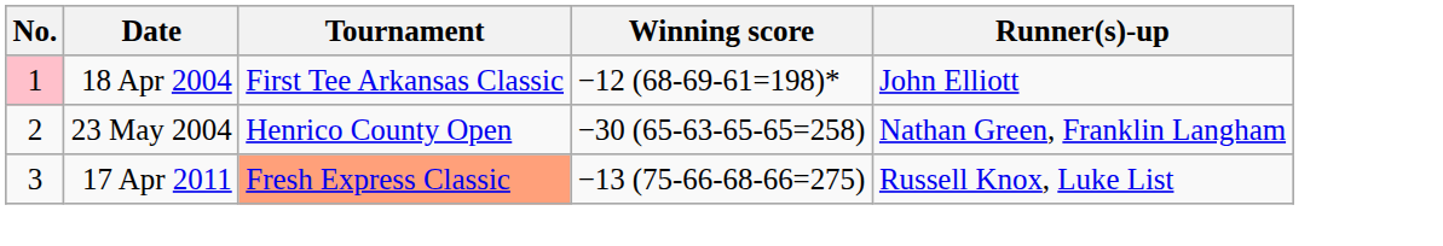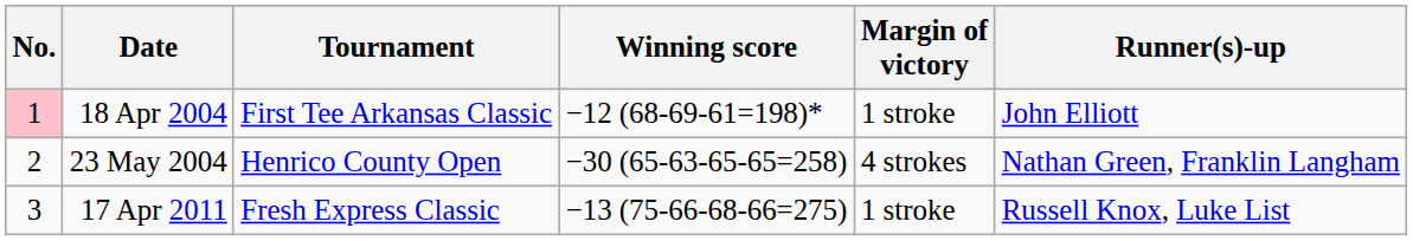 <table class="wikitable" style="font-size:95%;">
 <tr>
 <th>No.</th>
 <th>Date</th>
 <th>Tournament</th>
 <th>Winning score</th>
+<th>Margin of<br>victory</th>
 <th>Runner(s)-up</th>
 </tr>
 <tr>
 <td align=center style="background: pink;">1</td>
 <td align=right>18 Apr <a href='#'>2004</a></td>
 <td><a href='#'>First Tee Arkansas Classic</a></td>
 <td>−12 (68-69-61=198)*</td>
+<td>1 stroke</td>
 <td> <a href='#'>John Elliott</a></td>
 </tr>
 <tr>
 <td align=center>2</td>
 <td align=right>23 May 2004</td>
 <td><a href='#'>Henrico County Open</a></td>
 <td>−30 (65-63-65-65=258)</td>
+<td>4 strokes</td>
 <td> <a href='#'>Nathan Green</a>,  <a href='#'>Franklin Langham</a></td>
 </tr>
 <tr>
 <td align=center>3</td>
 <td align=right>17 Apr <a href='#'>2011</a></td>
-<td style="background: lightsalmon;"><a href='#'>Fresh Express Classic</a></td>
+<td><a href='#'>Fresh Express Classic</a></td>
 <td>−13 (75-66-68-66=275)</td>
+<td>1 stroke</td>
 <td> <a href='#'>Russell Knox</a>,  <a href='#'>Luke List</a></td>
 </tr>
 </table>
